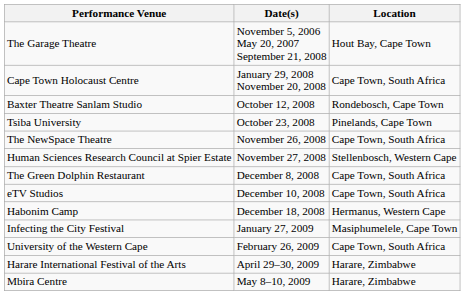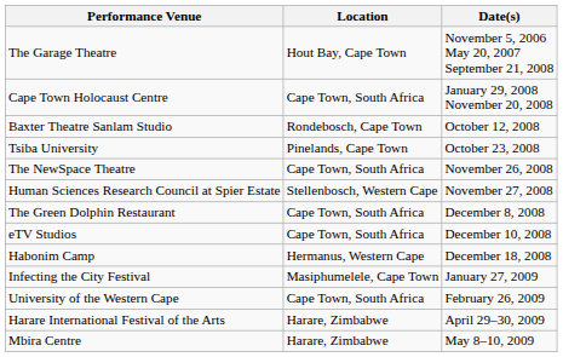 <table class="wikitable">
 <tr>
 <th>Performance Venue</th>
+<th>Location</th>
 <th>Date(s)</th>
-<th>Location</th>
 </tr>
 <tr>
 <td>The Garage Theatre</td>
+<td>Hout Bay, Cape Town</td>
 <td>November 5, 2006<br>May 20, 2007<br>September 21, 2008</td>
-<td>Hout Bay, Cape Town</td>
 </tr>
 <tr>
 <td>Cape Town Holocaust Centre</td>
+<td>Cape Town, South Africa</td>
 <td>January 29, 2008<br>November 20, 2008</td>
-<td>Cape Town, South Africa</td>
 </tr>
 <tr>
 <td>Baxter Theatre Sanlam Studio</td>
+<td>Rondebosch, Cape Town</td>
 <td>October 12, 2008</td>
-<td>Rondebosch, Cape Town</td>
 </tr>
 <tr>
 <td>Tsiba University</td>
+<td>Pinelands, Cape Town</td>
 <td>October 23, 2008</td>
-<td>Pinelands, Cape Town</td>
 </tr>
 <tr>
 <td>The NewSpace Theatre</td>
+<td>Cape Town, South Africa</td>
 <td>November 26, 2008</td>
-<td>Cape Town, South Africa</td>
 </tr>
 <tr>
 <td>Human Sciences Research Council at Spier Estate</td>
+<td>Stellenbosch, Western Cape</td>
 <td>November 27, 2008</td>
-<td>Stellenbosch, Western Cape</td>
 </tr>
 <tr>
 <td>The Green Dolphin Restaurant</td>
+<td>Cape Town, South Africa</td>
 <td>December 8, 2008</td>
-<td>Cape Town, South Africa</td>
 </tr>
 <tr>
 <td>eTV Studios</td>
+<td>Cape Town, South Africa</td>
 <td>December 10, 2008</td>
-<td>Cape Town, South Africa</td>
 </tr>
 <tr>
 <td>Habonim Camp</td>
+<td>Hermanus, Western Cape</td>
 <td>December 18, 2008</td>
-<td>Hermanus, Western Cape</td>
 </tr>
 <tr>
 <td>Infecting the City Festival</td>
+<td>Masiphumelele, Cape Town</td>
 <td>January 27, 2009</td>
-<td>Masiphumelele, Cape Town</td>
 </tr>
 <tr>
 <td>University of the Western Cape</td>
+<td>Cape Town, South Africa</td>
 <td>February 26, 2009</td>
-<td>Cape Town, South Africa</td>
 </tr>
 <tr>
 <td>Harare International Festival of the Arts</td>
+<td>Harare, Zimbabwe</td>
 <td>April 29–30, 2009</td>
-<td>Harare, Zimbabwe</td>
 </tr>
 <tr>
 <td>Mbira Centre</td>
+<td>Harare, Zimbabwe</td>
 <td>May 8–10, 2009</td>
-<td>Harare, Zimbabwe</td>
 </tr>
 </table>
